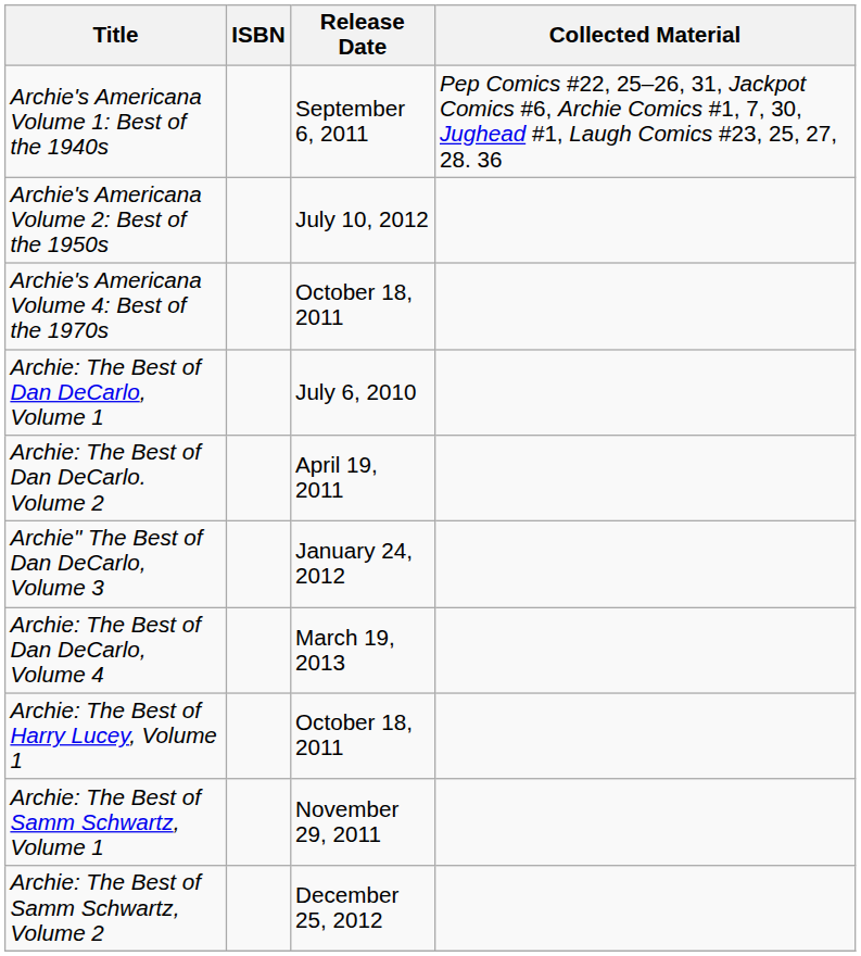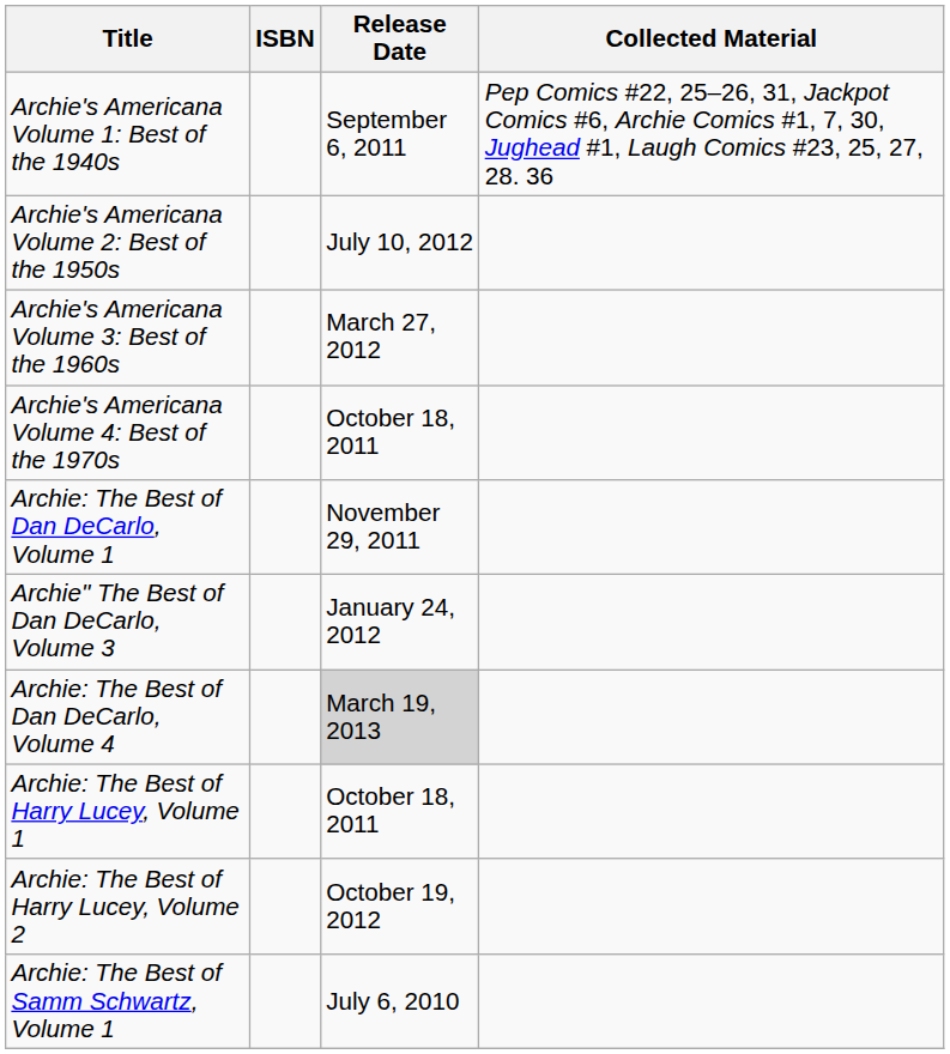 <table class="wikitable">
 <tr>
 <th>Title</th>
 <th>ISBN</th>
 <th>Release Date</th>
 <th>Collected Material</th>
 </tr>
 <tr>
 <td><em>Archie's Americana Volume 1: Best of the 1940s</em></td>
 <td></td>
 <td>September 6, 2011</td>
 <td><em>Pep Comics</em> #22, 25–26, 31, <em>Jackpot Comics</em> #6, <em>Archie Comics</em> #1, 7, 30, <em><a href='#'>Jughead</a></em> #1, <em>Laugh Comics</em> #23, 25, 27, 28. 36</td>
 </tr>
 <tr>
 <td><em>Archie's Americana Volume 2: Best of the 1950s</em></td>
 <td></td>
 <td>July 10, 2012</td>
 <td></td>
 </tr>
 <tr>
+<td><em>Archie's Americana Volume 3: Best of the 1960s</em></td>
+<td></td>
+<td>March 27, 2012</td>
+<td></td>
+</tr>
+<tr>
 <td><em>Archie's Americana Volume 4: Best of the 1970s</em></td>
 <td></td>
 <td>October 18, 2011</td>
 <td></td>
 </tr>
 <tr>
 <td><em>Archie: The Best of <a href='#'>Dan DeCarlo</a>, Volume 1</em></td>
 <td></td>
-<td>July 6, 2010</td>
-<td></td>
-</tr>
-<tr>
-<td><em>Archie: The Best of Dan DeCarlo. Volume 2</em></td>
-<td></td>
-<td>April 19, 2011</td>
+<td>November 29, 2011</td>
 <td></td>
 </tr>
 <tr>
 <td><em>Archie" The Best of Dan DeCarlo, Volume 3</em></td>
 <td></td>
 <td>January 24, 2012</td>
 <td></td>
 </tr>
 <tr>
 <td><em>Archie: The Best of Dan DeCarlo, Volume 4</em></td>
 <td></td>
-<td>March 19, 2013</td>
+<td style="background: lightgrey;">March 19, 2013</td>
 <td></td>
 </tr>
 <tr>
 <td><em>Archie: The Best of <a href='#'>Harry Lucey</a>, Volume 1</em></td>
 <td></td>
 <td>October 18, 2011</td>
 <td></td>
 </tr>
 <tr>
-<td><em>Archie: The Best of <a href='#'>Samm Schwartz</a>, Volume 1</em></td>
+<td><em>Archie: The Best of Harry Lucey, Volume 2</em></td>
 <td></td>
-<td>November 29, 2011</td>
+<td>October 19, 2012</td>
 <td></td>
 </tr>
 <tr>
-<td><em>Archie: The Best of Samm Schwartz, Volume 2</em></td>
+<td><em>Archie: The Best of <a href='#'>Samm Schwartz</a>, Volume 1</em></td>
 <td></td>
-<td>December 25, 2012</td>
+<td>July 6, 2010</td>
 <td></td>
 </tr>
 <tr>
 </tr>
 </table>
